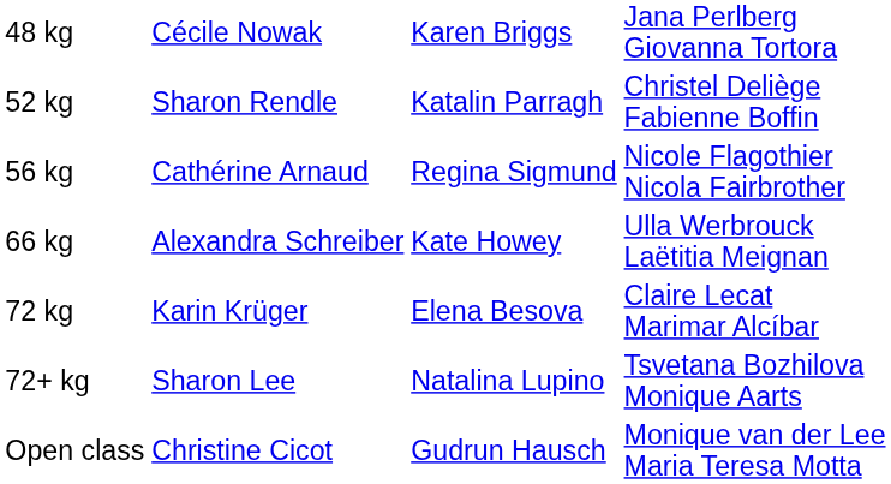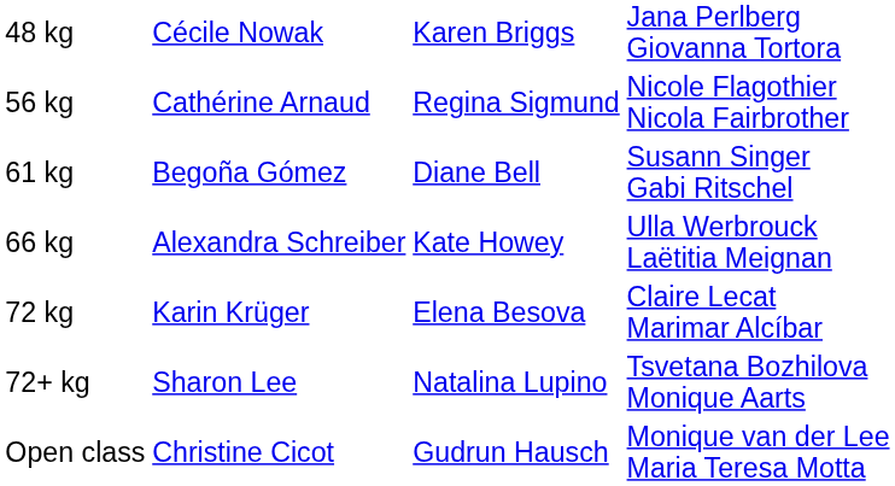 <table>
 <tr>
 <td>48 kg</td>
 <td> <a href='#'>Cécile Nowak</a></td>
 <td> <a href='#'>Karen Briggs</a></td>
 <td> <a href='#'>Jana Perlberg</a> <br> <a href='#'>Giovanna Tortora</a></td>
 </tr>
 <tr>
-<td>52 kg</td>
-<td> <a href='#'>Sharon Rendle</a></td>
-<td> <a href='#'>Katalin Parragh</a></td>
-<td> <a href='#'>Christel Deliège</a> <br> <a href='#'>Fabienne Boffin</a></td>
-</tr>
-<tr>
 <td>56 kg</td>
 <td> <a href='#'>Cathérine Arnaud</a></td>
 <td> <a href='#'>Regina Sigmund</a></td>
 <td> <a href='#'>Nicole Flagothier</a> <br> <a href='#'>Nicola Fairbrother</a></td>
+</tr>
+<tr>
+<td>61 kg</td>
+<td> <a href='#'>Begoña Gómez</a></td>
+<td> <a href='#'>Diane Bell</a></td>
+<td> <a href='#'>Susann Singer</a> <br> <a href='#'>Gabi Ritschel</a></td>
 </tr>
 <tr>
 <td>66 kg</td>
 <td> <a href='#'>Alexandra Schreiber</a></td>
 <td> <a href='#'>Kate Howey</a></td>
 <td> <a href='#'>Ulla Werbrouck</a> <br> <a href='#'>Laëtitia Meignan</a></td>
 </tr>
 <tr>
 <td>72 kg</td>
 <td> <a href='#'>Karin Krüger</a></td>
 <td> <a href='#'>Elena Besova</a></td>
 <td> <a href='#'>Claire Lecat</a> <br> <a href='#'>Marimar Alcíbar</a></td>
 </tr>
 <tr>
 <td>72+ kg</td>
 <td> <a href='#'>Sharon Lee</a></td>
 <td> <a href='#'>Natalina Lupino</a></td>
 <td> <a href='#'>Tsvetana Bozhilova</a> <br> <a href='#'>Monique Aarts</a></td>
 </tr>
 <tr>
 <td>Open class</td>
 <td> <a href='#'>Christine Cicot</a></td>
 <td> <a href='#'>Gudrun Hausch</a></td>
 <td> <a href='#'>Monique van der Lee</a> <br> <a href='#'>Maria Teresa Motta</a></td>
 </tr>
 </table>
